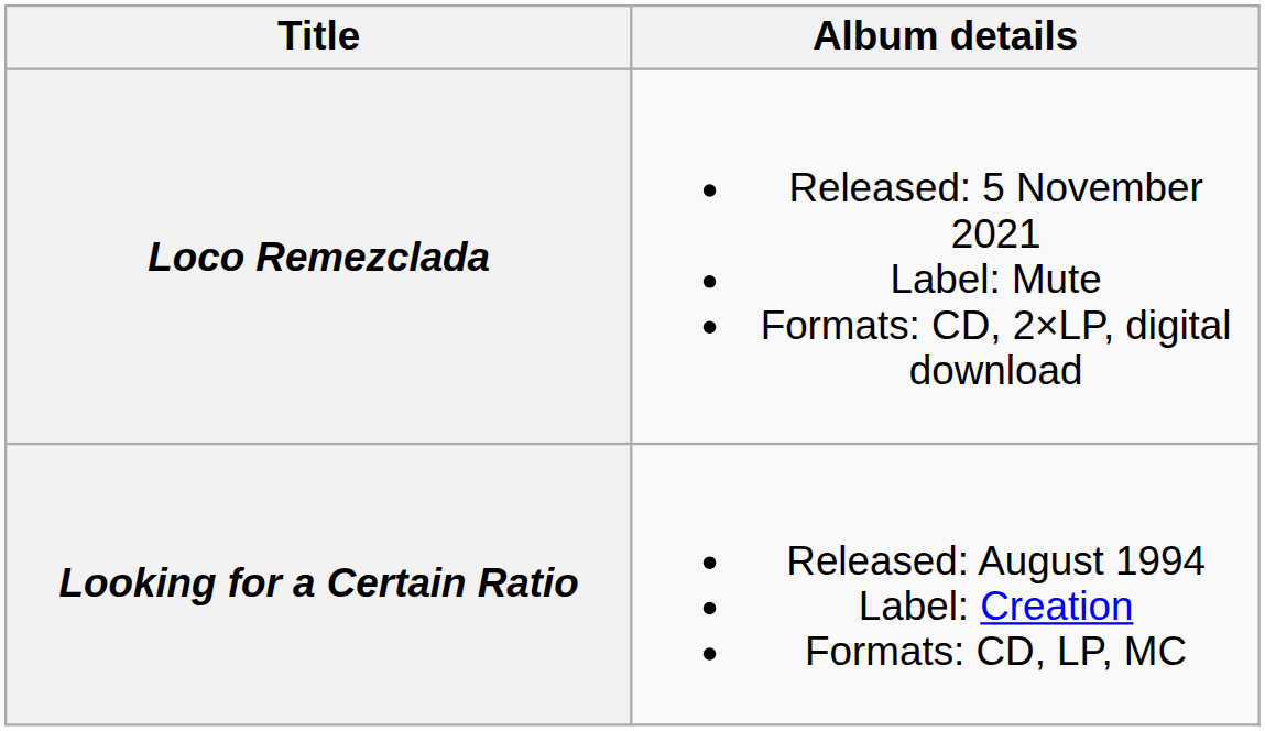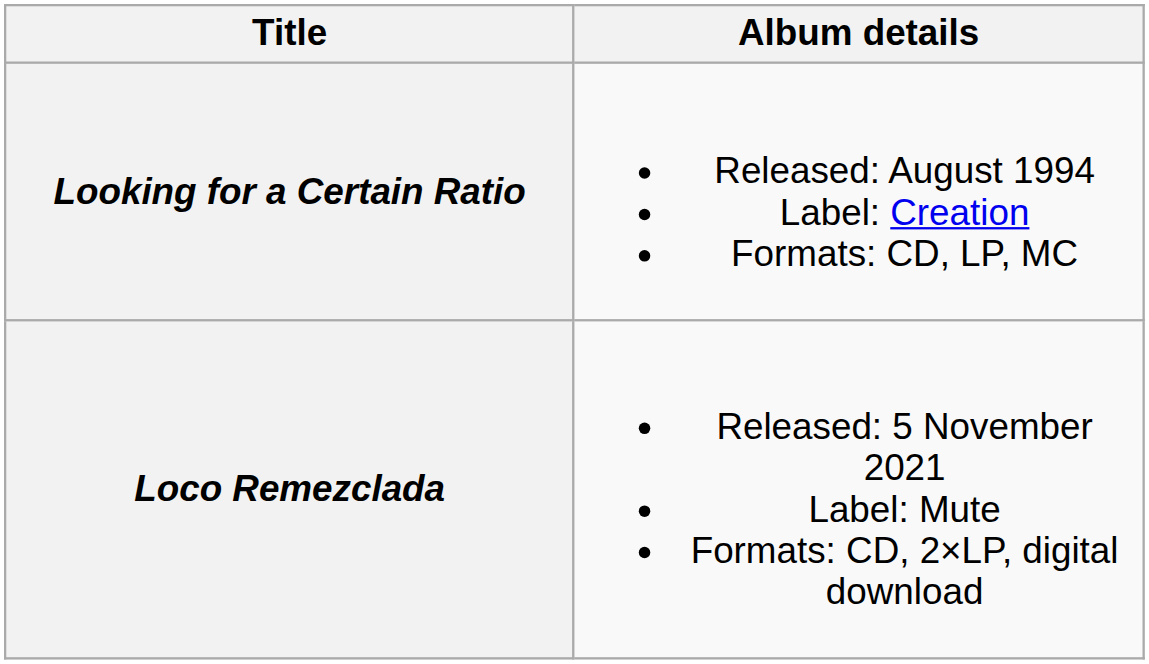 <table class="wikitable plainrowheaders" style="text-align:center;">
 <tr>
 <th scope="col" style="width:15em;">Title</th>
 <th scope="col" style="width:15em;">Album details</th>
 </tr>
 <tr>
+<th scope="row"><em>Looking for a Certain Ratio</em></th>
+<td><br><ul><li>Released: August 1994</li><li>Label: <a href='#'>Creation</a></li><li>Formats: CD, LP, MC</li></ul></td>
+</tr>
+<tr>
 <th scope="row"><em>Loco Remezclada</em></th>
 <td><br><ul><li>Released: 5 November 2021</li><li>Label: Mute</li><li>Formats: CD, 2×LP, digital download</li></ul></td>
 </tr>
-<tr>
-<th scope="row"><em>Looking for a Certain Ratio</em></th>
-<td><br><ul><li>Released: August 1994</li><li>Label: <a href='#'>Creation</a></li><li>Formats: CD, LP, MC</li></ul></td>
-</tr>
 </table>
